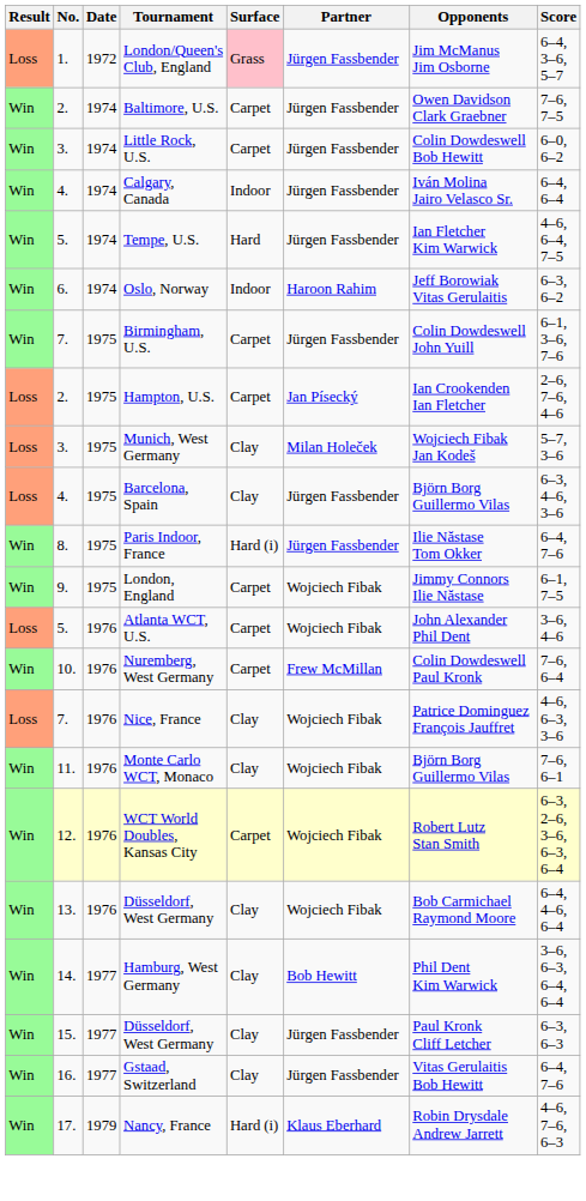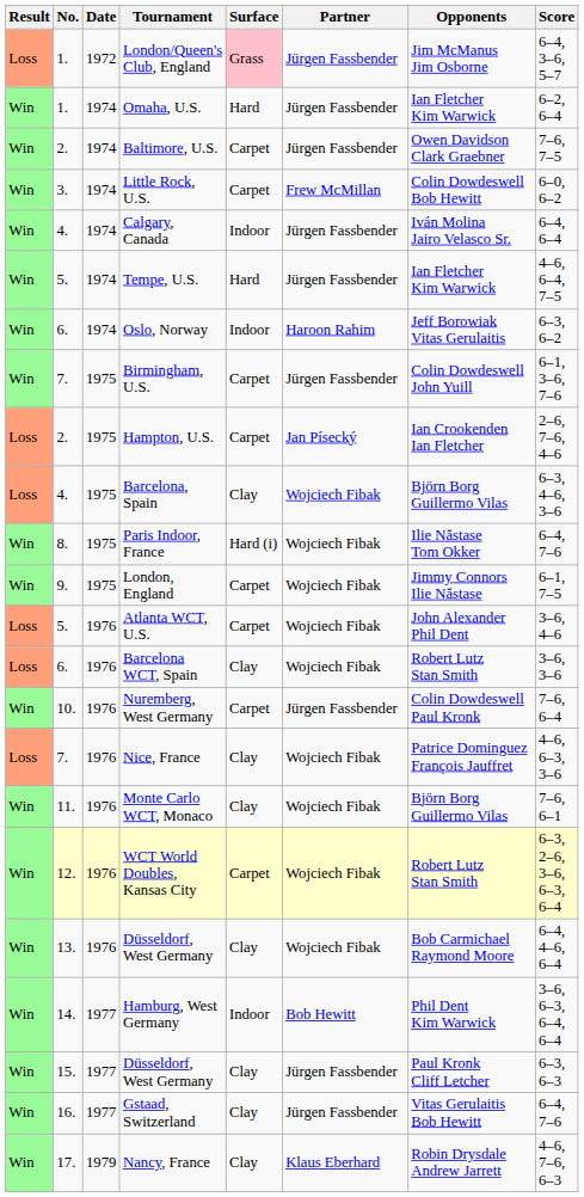 <table class="sortable wikitable">
 <tr>
 <th>Result</th>
 <th>No.</th>
 <th>Date</th>
 <th>Tournament</th>
 <th>Surface</th>
 <th style="width:145px">Partner</th>
 <th style="width:145px">Opponents</th>
 <th class="unsortable">Score</th>
 </tr>
 <tr>
 <td style="background:#ffa07a;">Loss</td>
 <td>1.</td>
 <td>1972</td>
 <td><a href='#'>London/Queen's Club</a>, England</td>
 <td style="background: pink;">Grass</td>
 <td> <a href='#'>Jürgen Fassbender</a></td>
 <td> <a href='#'>Jim McManus</a> <br>  <a href='#'>Jim Osborne</a></td>
 <td>6–4, 3–6, 5–7</td>
 </tr>
 <tr>
 <td style="background:#98fb98;">Win</td>
+<td>1.</td>
+<td>1974</td>
+<td><a href='#'>Omaha</a>, U.S.</td>
+<td>Hard</td>
+<td> Jürgen Fassbender</td>
+<td> <a href='#'>Ian Fletcher</a> <br>  <a href='#'>Kim Warwick</a></td>
+<td>6–2, 6–4</td>
+</tr>
+<tr>
+<td style="background:#98fb98;">Win</td>
 <td>2.</td>
 <td>1974</td>
 <td><a href='#'>Baltimore</a>, U.S.</td>
 <td>Carpet</td>
 <td> Jürgen Fassbender</td>
 <td> <a href='#'>Owen Davidson</a> <br>  <a href='#'>Clark Graebner</a></td>
 <td>7–6, 7–5</td>
 </tr>
 <tr>
 <td style="background:#98fb98;">Win</td>
 <td>3.</td>
 <td>1974</td>
 <td><a href='#'>Little Rock</a>, U.S.</td>
 <td>Carpet</td>
-<td> Jürgen Fassbender</td>
+<td> <a href='#'>Frew McMillan</a></td>
 <td> <a href='#'>Colin Dowdeswell</a> <br>  <a href='#'>Bob Hewitt</a></td>
 <td>6–0, 6–2</td>
 </tr>
 <tr>
 <td style="background:#98fb98;">Win</td>
 <td>4.</td>
 <td>1974</td>
 <td><a href='#'>Calgary</a>, Canada</td>
 <td>Indoor</td>
 <td> Jürgen Fassbender</td>
 <td> <a href='#'>Iván Molina</a> <br>  <a href='#'>Jairo Velasco Sr.</a></td>
 <td>6–4, 6–4</td>
 </tr>
 <tr>
 <td style="background:#98fb98;">Win</td>
 <td>5.</td>
 <td>1974</td>
 <td><a href='#'>Tempe</a>, U.S.</td>
 <td>Hard</td>
 <td> Jürgen Fassbender</td>
 <td> <a href='#'>Ian Fletcher</a> <br>  <a href='#'>Kim Warwick</a></td>
 <td>4–6, 6–4, 7–5</td>
 </tr>
 <tr>
 <td style="background:#98fb98;">Win</td>
 <td>6.</td>
 <td>1974</td>
 <td><a href='#'>Oslo</a>, Norway</td>
 <td>Indoor</td>
 <td> <a href='#'>Haroon Rahim</a></td>
 <td> <a href='#'>Jeff Borowiak</a> <br>  <a href='#'>Vitas Gerulaitis</a></td>
 <td>6–3, 6–2</td>
 </tr>
 <tr>
 <td style="background:#98fb98;">Win</td>
 <td>7.</td>
 <td>1975</td>
 <td><a href='#'>Birmingham</a>, U.S.</td>
 <td>Carpet</td>
 <td> Jürgen Fassbender</td>
 <td> <a href='#'>Colin Dowdeswell</a> <br>  <a href='#'>John Yuill</a></td>
 <td>6–1, 3–6, 7–6</td>
 </tr>
 <tr>
 <td style="background:#ffa07a;">Loss</td>
 <td>2.</td>
 <td>1975</td>
 <td><a href='#'>Hampton</a>, U.S.</td>
 <td>Carpet</td>
 <td> <a href='#'>Jan Písecký</a></td>
 <td> <a href='#'>Ian Crookenden</a> <br>  <a href='#'>Ian Fletcher</a></td>
 <td>2–6, 7–6, 4–6</td>
 </tr>
 <tr>
 <td style="background:#ffa07a;">Loss</td>
-<td>3.</td>
-<td>1975</td>
-<td><a href='#'>Munich</a>, West Germany</td>
-<td>Clay</td>
-<td> <a href='#'>Milan Holeček</a></td>
-<td> <a href='#'>Wojciech Fibak</a> <br>  <a href='#'>Jan Kodeš</a></td>
-<td>5–7, 3–6</td>
-</tr>
-<tr>
-<td style="background:#ffa07a;">Loss</td>
 <td>4.</td>
 <td>1975</td>
 <td><a href='#'>Barcelona</a>, Spain</td>
 <td>Clay</td>
-<td> Jürgen Fassbender</td>
+<td> <a href='#'>Wojciech Fibak</a></td>
 <td> <a href='#'>Björn Borg</a> <br>  <a href='#'>Guillermo Vilas</a></td>
 <td>6–3, 4–6, 3–6</td>
 </tr>
 <tr>
 <td style="background:#98fb98;">Win</td>
 <td>8.</td>
 <td>1975</td>
 <td><a href='#'>Paris Indoor</a>, France</td>
 <td>Hard (i)</td>
-<td> <a href='#'>Jürgen Fassbender</a></td>
+<td> Wojciech Fibak</td>
 <td> <a href='#'>Ilie Năstase</a> <br>  <a href='#'>Tom Okker</a></td>
 <td>6–4, 7–6</td>
 </tr>
 <tr>
 <td style="background:#98fb98;">Win</td>
 <td>9.</td>
 <td>1975</td>
 <td>London, England</td>
 <td>Carpet</td>
 <td> Wojciech Fibak</td>
 <td> <a href='#'>Jimmy Connors</a> <br>  <a href='#'>Ilie Năstase</a></td>
 <td>6–1, 7–5</td>
 </tr>
 <tr>
 <td style="background:#ffa07a;">Loss</td>
 <td>5.</td>
 <td>1976</td>
 <td><a href='#'>Atlanta WCT</a>, U.S.</td>
 <td>Carpet</td>
 <td> Wojciech Fibak</td>
 <td> <a href='#'>John Alexander</a> <br>  <a href='#'>Phil Dent</a></td>
 <td>3–6, 4–6</td>
 </tr>
 <tr>
+<td style="background:#ffa07a;">Loss</td>
+<td>6.</td>
+<td>1976</td>
+<td><a href='#'>Barcelona WCT</a>, Spain</td>
+<td>Clay</td>
+<td> Wojciech Fibak</td>
+<td> <a href='#'>Robert Lutz</a> <br>  <a href='#'>Stan Smith</a></td>
+<td>3–6, 3–6</td>
+</tr>
+<tr>
 <td style="background:#98fb98;">Win</td>
 <td>10.</td>
 <td>1976</td>
 <td><a href='#'>Nuremberg</a>, West Germany</td>
 <td>Carpet</td>
-<td> <a href='#'>Frew McMillan</a></td>
+<td> Jürgen Fassbender</td>
 <td> <a href='#'>Colin Dowdeswell</a> <br>  <a href='#'>Paul Kronk</a></td>
 <td>7–6, 6–4</td>
 </tr>
 <tr>
 <td style="background:#ffa07a;">Loss</td>
 <td>7.</td>
 <td>1976</td>
 <td><a href='#'>Nice</a>, France</td>
 <td>Clay</td>
 <td> Wojciech Fibak</td>
 <td> <a href='#'>Patrice Dominguez</a> <br>  <a href='#'>François Jauffret</a></td>
 <td>4–6, 6–3, 3–6</td>
 </tr>
 <tr>
 <td style="background:#98fb98;">Win</td>
 <td>11.</td>
 <td>1976</td>
 <td><a href='#'>Monte Carlo WCT</a>, Monaco</td>
 <td>Clay</td>
 <td> Wojciech Fibak</td>
 <td> <a href='#'>Björn Borg</a> <br>  <a href='#'>Guillermo Vilas</a></td>
 <td>7–6, 6–1</td>
 </tr>
 <tr bgcolor="ffffcc">
 <td style="background:#98fb98;">Win</td>
 <td>12.</td>
 <td>1976</td>
 <td><a href='#'>WCT World Doubles</a>, Kansas City</td>
 <td>Carpet</td>
 <td> Wojciech Fibak</td>
 <td> <a href='#'>Robert Lutz</a> <br>  <a href='#'>Stan Smith</a></td>
 <td>6–3, 2–6, 3–6, 6–3, 6–4</td>
 </tr>
 <tr>
 <td style="background:#98fb98;">Win</td>
 <td>13.</td>
 <td>1976</td>
 <td><a href='#'>Düsseldorf</a>, West Germany</td>
 <td>Clay</td>
 <td> Wojciech Fibak</td>
 <td> <a href='#'>Bob Carmichael</a> <br>  <a href='#'>Raymond Moore</a></td>
 <td>6–4, 4–6, 6–4</td>
 </tr>
 <tr>
 <td style="background:#98fb98;">Win</td>
 <td>14.</td>
 <td>1977</td>
 <td><a href='#'>Hamburg</a>, West Germany</td>
-<td>Clay</td>
+<td>Indoor</td>
 <td> <a href='#'>Bob Hewitt</a></td>
 <td> <a href='#'>Phil Dent</a> <br>  <a href='#'>Kim Warwick</a></td>
 <td>3–6, 6–3, 6–4, 6–4</td>
 </tr>
 <tr>
 <td style="background:#98fb98;">Win</td>
 <td>15.</td>
 <td>1977</td>
 <td><a href='#'>Düsseldorf</a>, West Germany</td>
 <td>Clay</td>
 <td> Jürgen Fassbender</td>
 <td> <a href='#'>Paul Kronk</a> <br>  <a href='#'>Cliff Letcher</a></td>
 <td>6–3, 6–3</td>
 </tr>
 <tr>
 <td style="background:#98fb98;">Win</td>
 <td>16.</td>
 <td>1977</td>
 <td><a href='#'>Gstaad</a>, Switzerland</td>
 <td>Clay</td>
 <td> Jürgen Fassbender</td>
 <td> <a href='#'>Vitas Gerulaitis</a> <br>  <a href='#'>Bob Hewitt</a></td>
 <td>6–4, 7–6</td>
 </tr>
 <tr>
 <td style="background:#98fb98;">Win</td>
 <td>17.</td>
 <td>1979</td>
 <td><a href='#'>Nancy</a>, France</td>
-<td>Hard (i)</td>
+<td>Clay</td>
 <td> <a href='#'>Klaus Eberhard</a></td>
 <td> <a href='#'>Robin Drysdale</a> <br>  <a href='#'>Andrew Jarrett</a></td>
 <td>4–6, 7–6, 6–3</td>
 </tr>
 </table>
